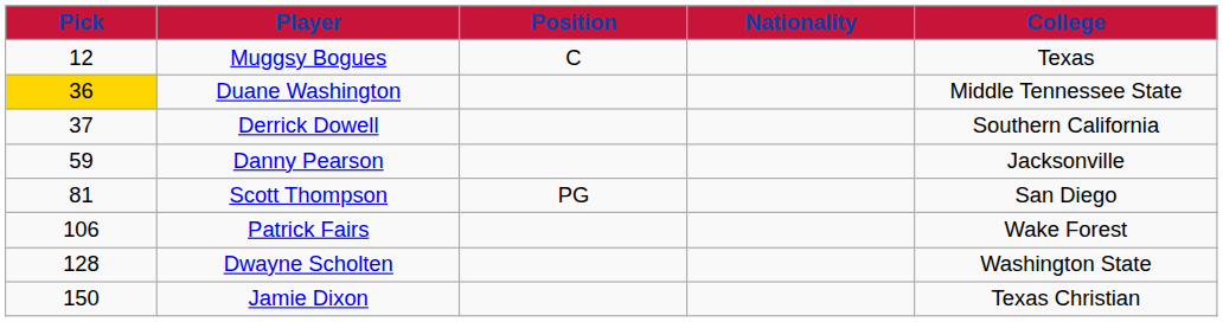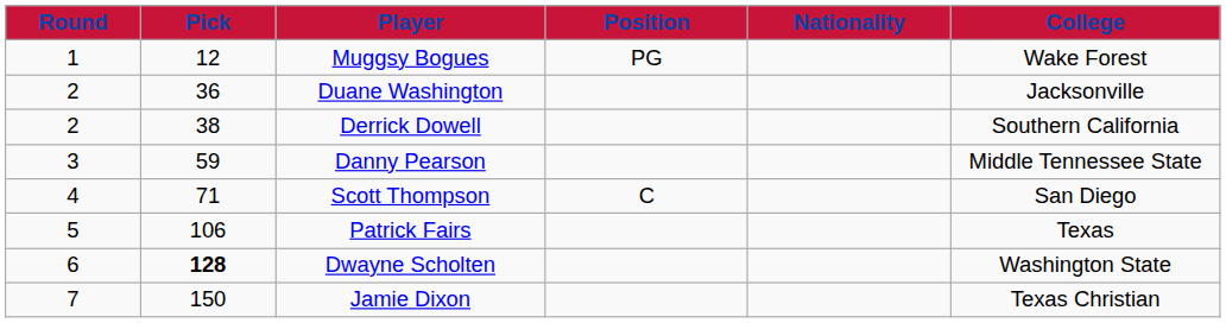 <table class="wikitable sortable sortable">
 <tr>
+<th style="background:#C9143A; color:#0344AD" width="10%">Round</th>
 <th style="background:#C9143A; color:#0344AD" width="10%">Pick</th>
 <th style="background:#C9143A; color:#0344AD" width="20%">Player</th>
 <th style="background:#C9143A; color:#0344AD" width="15%">Position</th>
 <th style="background:#C9143A; color:#0344AD" width="15%">Nationality</th>
 <th style="background:#C9143A; color:#0344AD" width="20%">College</th>
 </tr>
 <tr style="text-align: center">
+<td>1</td>
 <td>12</td>
 <td><a href='#'>Muggsy Bogues</a></td>
-<td>C</td>
+<td>PG</td>
 <td></td>
-<td>Texas</td>
+<td>Wake Forest</td>
 </tr>
 <tr style="text-align: center">
-<td style="background: gold;">36</td>
+<td>2</td>
+<td>36</td>
 <td><a href='#'>Duane Washington</a></td>
 <td></td>
 <td></td>
-<td>Middle Tennessee State</td>
+<td>Jacksonville</td>
 </tr>
 <tr style="text-align: center">
-<td>37</td>
+<td>2</td>
+<td>38</td>
 <td><a href='#'>Derrick Dowell</a></td>
 <td></td>
 <td></td>
 <td>Southern California</td>
 </tr>
 <tr style="text-align: center">
+<td>3</td>
 <td>59</td>
 <td><a href='#'>Danny Pearson</a></td>
 <td></td>
 <td></td>
-<td>Jacksonville</td>
+<td>Middle Tennessee State</td>
 </tr>
 <tr style="text-align: center">
-<td>81</td>
+<td>4</td>
+<td>71</td>
 <td><a href='#'>Scott Thompson</a></td>
-<td>PG</td>
+<td>C</td>
 <td></td>
 <td>San Diego</td>
 </tr>
 <tr style="text-align: center">
+<td>5</td>
 <td>106</td>
 <td><a href='#'>Patrick Fairs</a></td>
 <td></td>
 <td></td>
-<td>Wake Forest</td>
+<td>Texas</td>
 </tr>
 <tr style="text-align: center">
-<td>128</td>
+<td>6</td>
+<td><strong>128</strong></td>
 <td><a href='#'>Dwayne Scholten</a></td>
 <td></td>
 <td></td>
 <td>Washington State</td>
 </tr>
 <tr style="text-align: center">
+<td>7</td>
 <td>150</td>
 <td><a href='#'>Jamie Dixon</a></td>
 <td></td>
 <td></td>
 <td>Texas Christian</td>
 </tr>
 </table>
